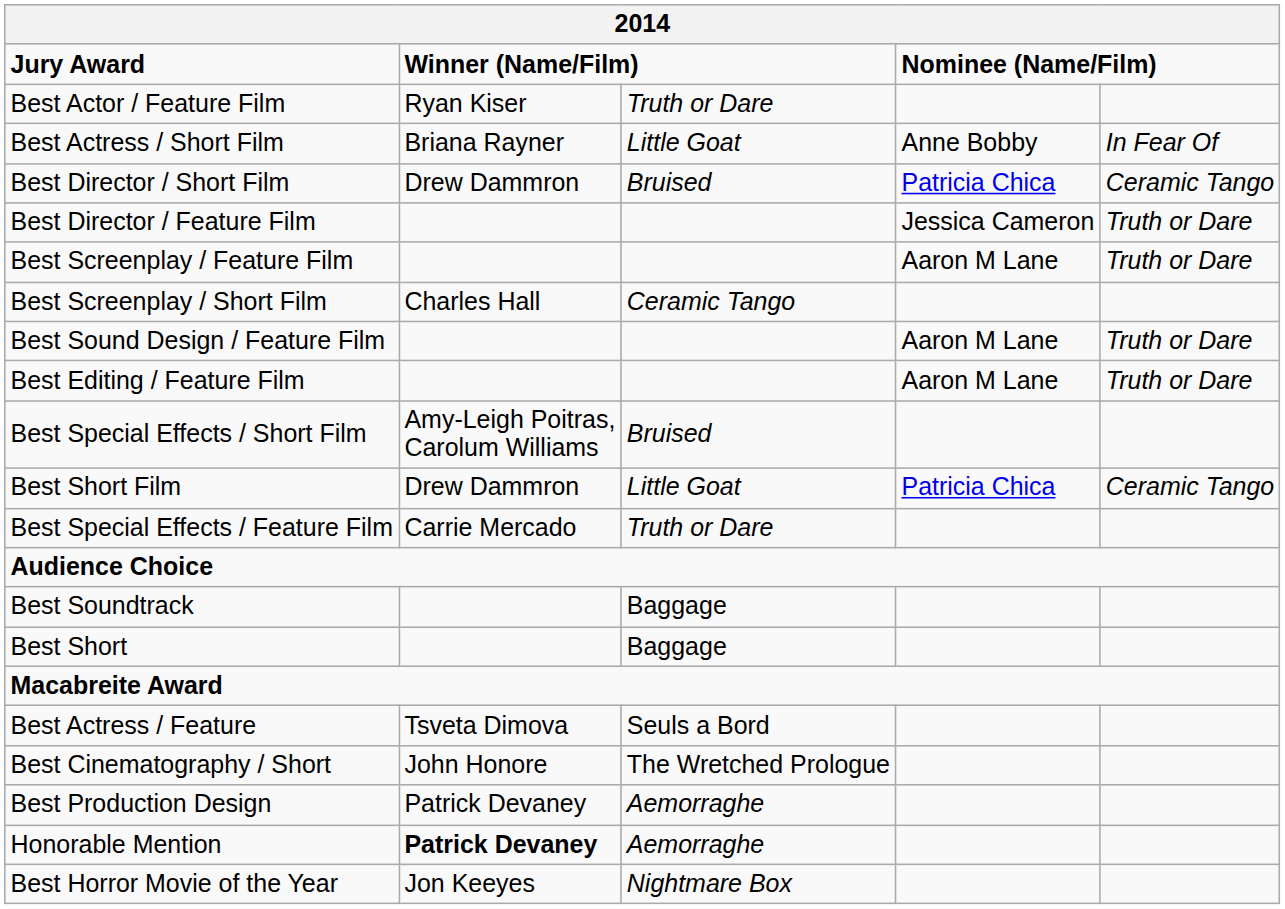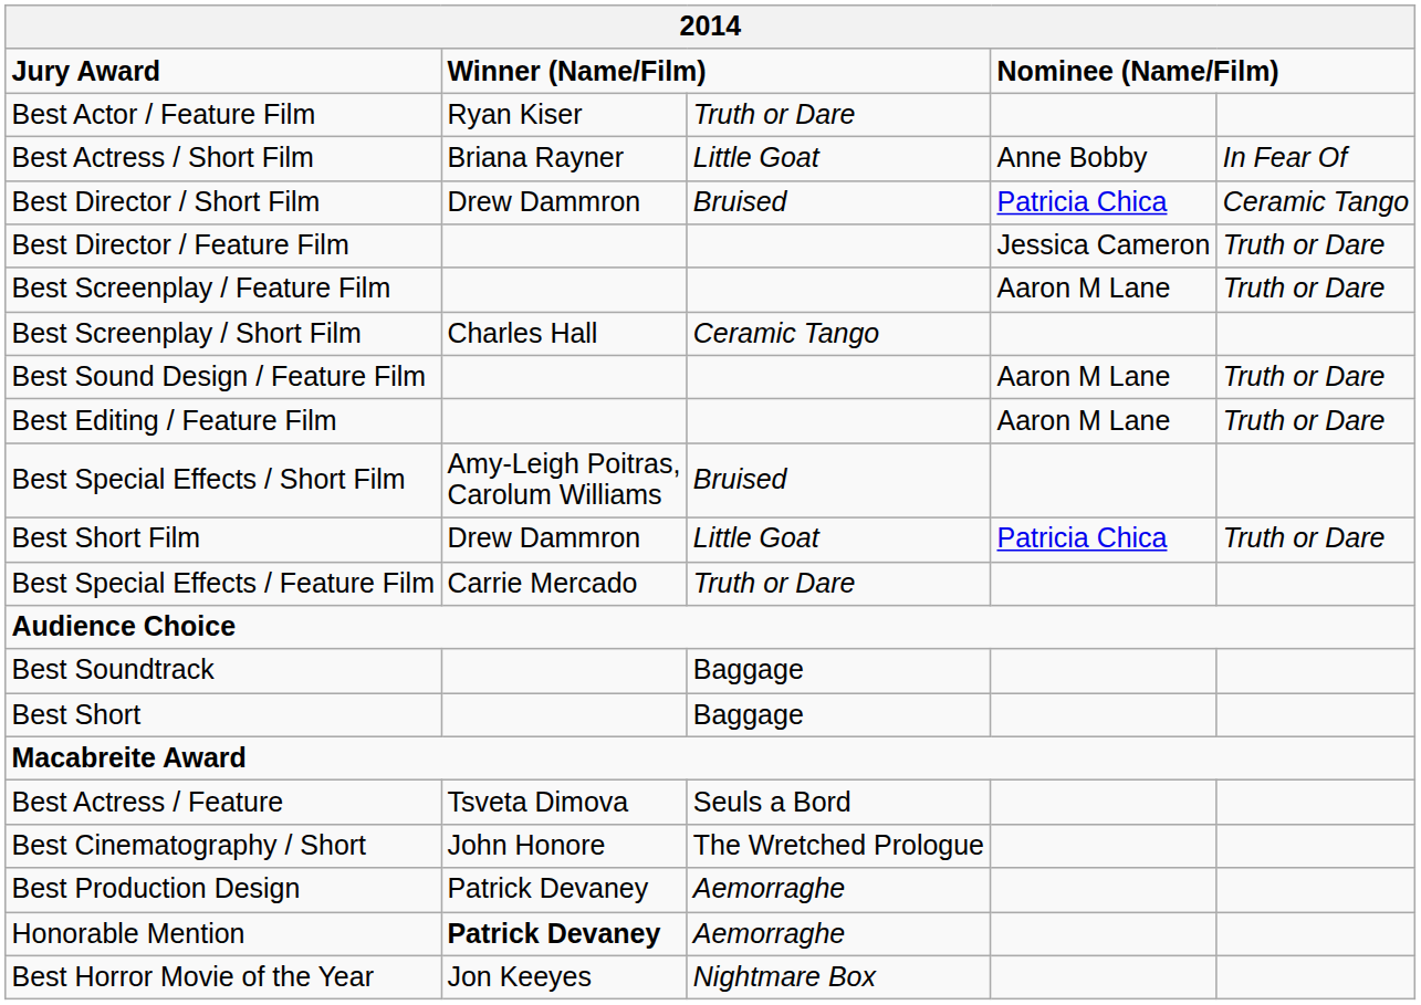 <table class="wikitable">
 <tr>
 <th colspan="5">2014</th>
 </tr>
 <tr>
 <td><strong>Jury Award</strong></td>
 <td colspan="2"><strong>Winner (Name/Film)</strong></td>
 <td colspan="2"><strong>Nominee (Name/Film)</strong></td>
 </tr>
 <tr>
 <td>Best Actor / Feature Film</td>
 <td>Ryan Kiser</td>
 <td><em>Truth or Dare</em></td>
 <td></td>
 <td></td>
 </tr>
 <tr>
 <td>Best Actress / Short Film</td>
 <td>Briana Rayner</td>
 <td><em>Little Goat</em></td>
 <td>Anne Bobby</td>
 <td><em>In Fear Of</em></td>
 </tr>
 <tr>
 <td>Best Director / Short Film</td>
 <td>Drew Dammron</td>
 <td><em>Bruised</em></td>
 <td><a href='#'>Patricia Chica</a></td>
 <td><em>Ceramic Tango</em></td>
 </tr>
 <tr>
 <td>Best Director / Feature Film</td>
 <td></td>
 <td></td>
 <td>Jessica Cameron</td>
 <td><em>Truth or Dare</em></td>
 </tr>
 <tr>
 <td>Best Screenplay / Feature Film</td>
 <td></td>
 <td></td>
 <td>Aaron M Lane</td>
 <td><em>Truth or Dare</em></td>
 </tr>
 <tr>
 <td>Best Screenplay / Short Film</td>
 <td>Charles Hall</td>
 <td><em>Ceramic Tango</em></td>
 <td></td>
 <td></td>
 </tr>
 <tr>
 <td>Best Sound Design / Feature Film</td>
 <td></td>
 <td></td>
 <td>Aaron M Lane</td>
 <td><em>Truth or Dare</em></td>
 </tr>
 <tr>
 <td>Best Editing / Feature Film</td>
 <td></td>
 <td></td>
 <td>Aaron M Lane</td>
 <td><em>Truth or Dare</em></td>
 </tr>
 <tr>
 <td>Best Special Effects / Short Film</td>
 <td>Amy-Leigh Poitras,<br>Carolum Williams</td>
 <td><em>Bruised</em></td>
 <td></td>
 <td></td>
 </tr>
 <tr>
 <td>Best Short Film</td>
 <td>Drew Dammron</td>
 <td><em>Little Goat</em></td>
 <td><a href='#'>Patricia Chica</a></td>
-<td><em>Ceramic Tango</em></td>
+<td><em>Truth or Dare</em></td>
 </tr>
 <tr>
 <td>Best Special Effects / Feature Film</td>
 <td>Carrie Mercado</td>
 <td><em>Truth or Dare</em></td>
 <td></td>
 <td></td>
 </tr>
 <tr>
 <td colspan="5"><strong>Audience Choice</strong></td>
 </tr>
 <tr>
 <td>Best Soundtrack</td>
 <td></td>
 <td>Baggage</td>
 <td></td>
 <td></td>
 </tr>
 <tr>
 <td>Best Short</td>
 <td></td>
 <td>Baggage</td>
 <td></td>
 <td></td>
 </tr>
 <tr>
 <td colspan="5"><strong>Macabreite Award</strong></td>
 </tr>
 <tr>
 <td>Best Actress / Feature</td>
 <td>Tsveta Dimova</td>
 <td>Seuls a Bord</td>
 <td></td>
 <td></td>
 </tr>
 <tr>
 <td>Best Cinematography / Short</td>
 <td>John Honore</td>
 <td>The Wretched Prologue</td>
 <td></td>
 <td></td>
 </tr>
 <tr>
 <td>Best Production Design</td>
 <td>Patrick Devaney</td>
 <td><em>Aemorraghe</em></td>
 <td></td>
 <td></td>
 </tr>
 <tr>
 <td>Honorable Mention</td>
 <td><strong>Patrick Devaney</strong></td>
 <td><em>Aemorraghe</em></td>
 <td></td>
 <td></td>
 </tr>
 <tr>
 <td>Best Horror Movie of the Year</td>
 <td>Jon Keeyes</td>
 <td><em>Nightmare Box</em></td>
 <td></td>
 <td></td>
 </tr>
 </table>
